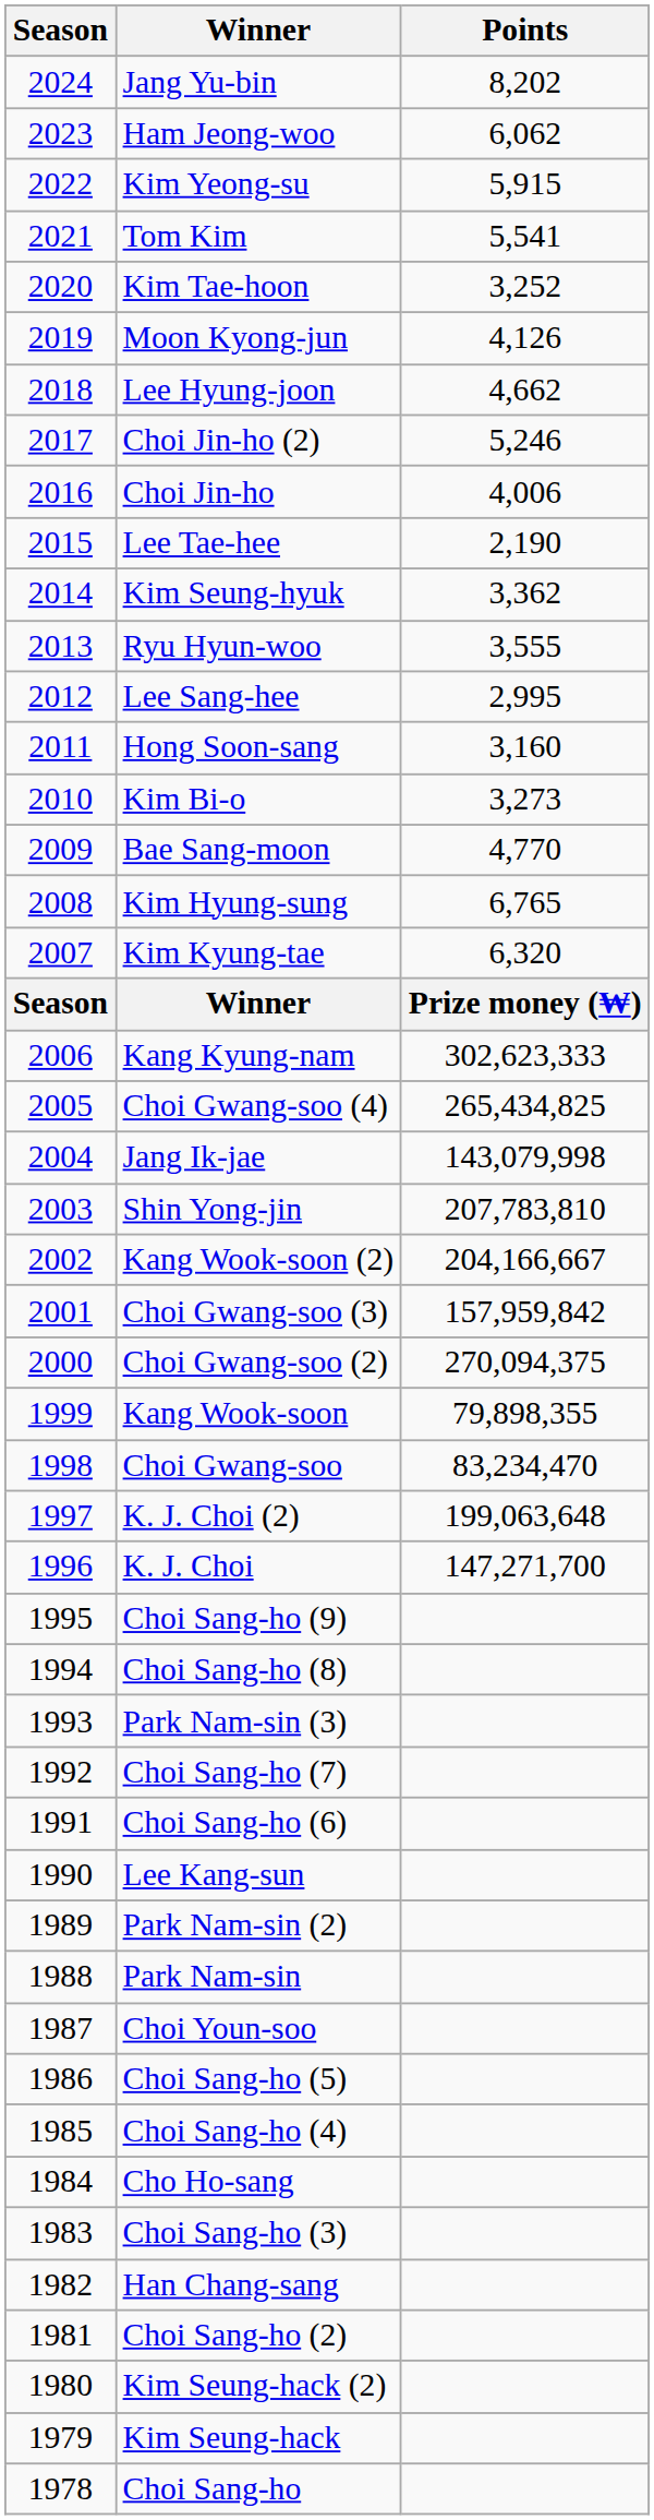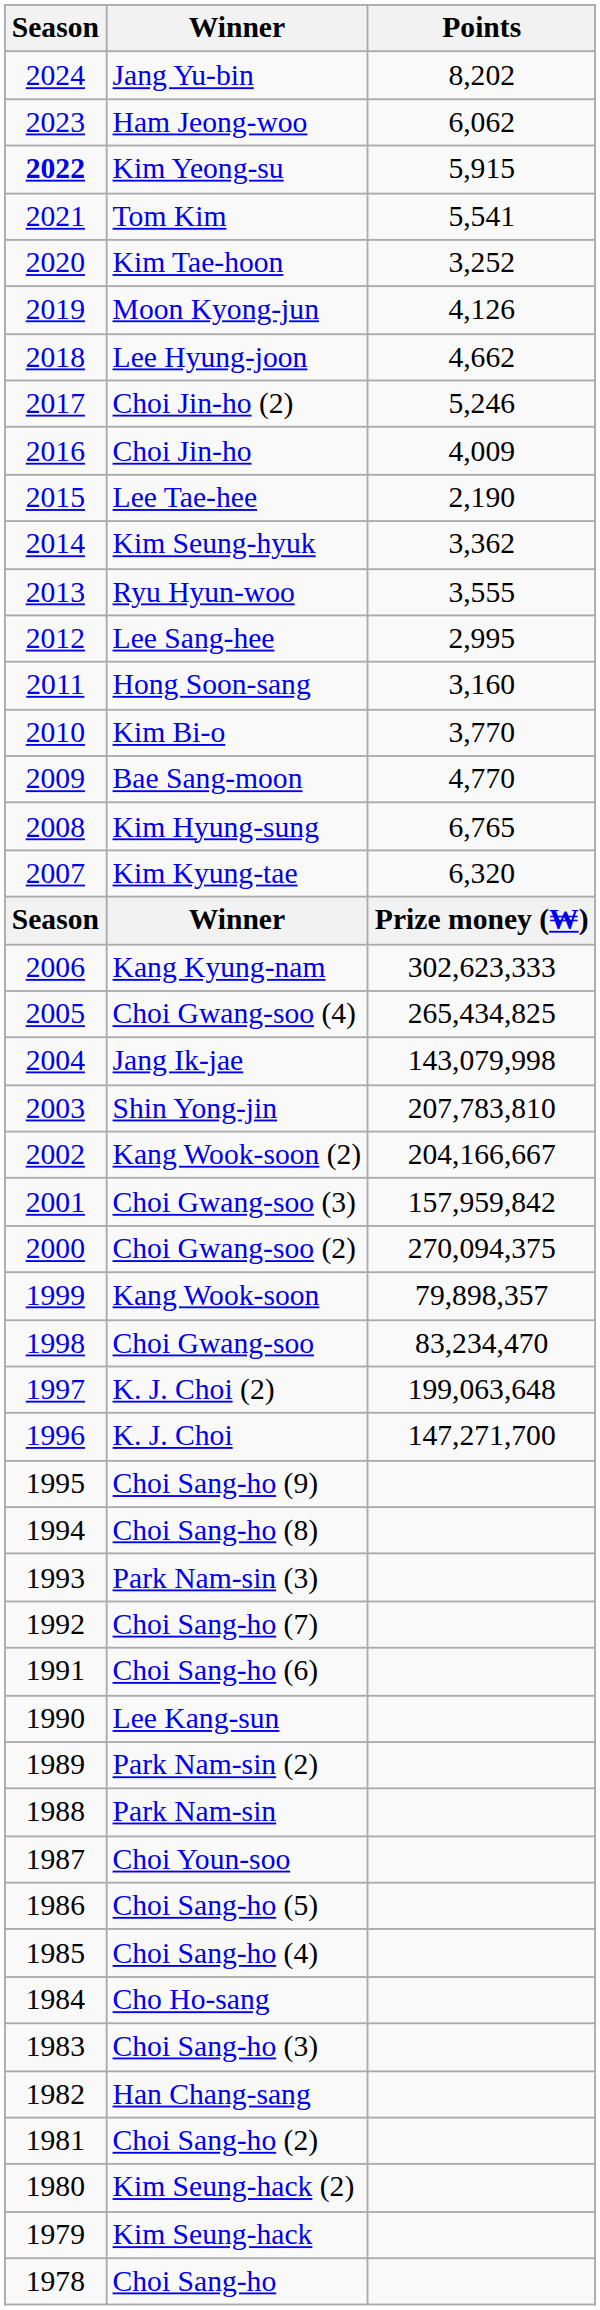 <table class="wikitable">
 <tr>
 <th>Season</th>
 <th>Winner</th>
 <th>Points</th>
 </tr>
 <tr>
 <td align=center><a href='#'>2024</a></td>
 <td> <a href='#'>Jang Yu-bin</a></td>
 <td align=center>8,202</td>
 </tr>
 <tr>
 <td align=center><a href='#'>2023</a></td>
 <td> <a href='#'>Ham Jeong-woo</a></td>
 <td align=center>6,062</td>
 </tr>
 <tr>
-<td align=center><a href='#'>2022</a></td>
+<td align=center><strong><a href='#'>2022</a></strong></td>
 <td> <a href='#'>Kim Yeong-su</a></td>
 <td align=center>5,915</td>
 </tr>
 <tr>
 <td align=center><a href='#'>2021</a></td>
 <td> <a href='#'>Tom Kim</a></td>
 <td align=center>5,541</td>
 </tr>
 <tr>
 <td align=center><a href='#'>2020</a></td>
 <td> <a href='#'>Kim Tae-hoon</a></td>
 <td align=center>3,252</td>
 </tr>
 <tr>
 <td align=center><a href='#'>2019</a></td>
 <td> <a href='#'>Moon Kyong-jun</a></td>
 <td align=center>4,126</td>
 </tr>
 <tr>
 <td align=center><a href='#'>2018</a></td>
 <td> <a href='#'>Lee Hyung-joon</a></td>
 <td align=center>4,662</td>
 </tr>
 <tr>
 <td align=center><a href='#'>2017</a></td>
 <td> <a href='#'>Choi Jin-ho</a> (2)</td>
 <td align=center>5,246</td>
 </tr>
 <tr>
 <td align=center><a href='#'>2016</a></td>
 <td> <a href='#'>Choi Jin-ho</a></td>
-<td align=center>4,006</td>
+<td align=center>4,009</td>
 </tr>
 <tr>
 <td align=center><a href='#'>2015</a></td>
 <td> <a href='#'>Lee Tae-hee</a></td>
 <td align=center>2,190</td>
 </tr>
 <tr>
 <td align=center><a href='#'>2014</a></td>
 <td> <a href='#'>Kim Seung-hyuk</a></td>
 <td align=center>3,362</td>
 </tr>
 <tr>
 <td align=center><a href='#'>2013</a></td>
 <td> <a href='#'>Ryu Hyun-woo</a></td>
 <td align=center>3,555</td>
 </tr>
 <tr>
 <td align=center><a href='#'>2012</a></td>
 <td> <a href='#'>Lee Sang-hee</a></td>
 <td align=center>2,995</td>
 </tr>
 <tr>
 <td align=center><a href='#'>2011</a></td>
 <td> <a href='#'>Hong Soon-sang</a></td>
 <td align=center>3,160</td>
 </tr>
 <tr>
 <td align=center><a href='#'>2010</a></td>
 <td> <a href='#'>Kim Bi-o</a></td>
-<td align=center>3,273</td>
+<td align=center>3,770</td>
 </tr>
 <tr>
 <td align=center><a href='#'>2009</a></td>
 <td> <a href='#'>Bae Sang-moon</a></td>
 <td align=center>4,770</td>
 </tr>
 <tr>
 <td align=center><a href='#'>2008</a></td>
 <td> <a href='#'>Kim Hyung-sung</a></td>
 <td align=center>6,765</td>
 </tr>
 <tr>
 <td align=center><a href='#'>2007</a></td>
 <td> <a href='#'>Kim Kyung-tae</a></td>
 <td align=center>6,320</td>
 </tr>
 <tr>
 <th>Season</th>
 <th>Winner</th>
 <th>Prize money (<a href='#'>₩</a>)</th>
 </tr>
 <tr>
 <td align=center><a href='#'>2006</a></td>
 <td> <a href='#'>Kang Kyung-nam</a></td>
 <td align=center>302,623,333</td>
 </tr>
 <tr>
 <td align=center><a href='#'>2005</a></td>
 <td> <a href='#'>Choi Gwang-soo</a> (4)</td>
 <td align=center>265,434,825</td>
 </tr>
 <tr>
 <td align=center><a href='#'>2004</a></td>
 <td> <a href='#'>Jang Ik-jae</a></td>
 <td align=center>143,079,998</td>
 </tr>
 <tr>
 <td align=center><a href='#'>2003</a></td>
 <td> <a href='#'>Shin Yong-jin</a></td>
 <td align=center>207,783,810</td>
 </tr>
 <tr>
 <td align=center><a href='#'>2002</a></td>
 <td> <a href='#'>Kang Wook-soon</a> (2)</td>
 <td align=center>204,166,667</td>
 </tr>
 <tr>
 <td align=center><a href='#'>2001</a></td>
 <td> <a href='#'>Choi Gwang-soo</a> (3)</td>
 <td align=center>157,959,842</td>
 </tr>
 <tr>
 <td align=center><a href='#'>2000</a></td>
 <td> <a href='#'>Choi Gwang-soo</a> (2)</td>
 <td align=center>270,094,375</td>
 </tr>
 <tr>
 <td align=center><a href='#'>1999</a></td>
 <td> <a href='#'>Kang Wook-soon</a></td>
-<td align=center>79,898,355</td>
+<td align=center>79,898,357</td>
 </tr>
 <tr>
 <td align=center><a href='#'>1998</a></td>
 <td> <a href='#'>Choi Gwang-soo</a></td>
 <td align=center>83,234,470</td>
 </tr>
 <tr>
 <td align=center><a href='#'>1997</a></td>
 <td> <a href='#'>K. J. Choi</a> (2)</td>
 <td align=center>199,063,648</td>
 </tr>
 <tr>
 <td align=center><a href='#'>1996</a></td>
 <td> <a href='#'>K. J. Choi</a></td>
 <td align=center>147,271,700</td>
 </tr>
 <tr>
 <td align=center>1995</td>
 <td> <a href='#'>Choi Sang-ho</a> (9)</td>
 <td align=center></td>
 </tr>
 <tr>
 <td align=center>1994</td>
 <td> <a href='#'>Choi Sang-ho</a> (8)</td>
 <td align=center></td>
 </tr>
 <tr>
 <td align=center>1993</td>
 <td> <a href='#'>Park Nam-sin</a> (3)</td>
 <td align=center></td>
 </tr>
 <tr>
 <td align=center>1992</td>
 <td> <a href='#'>Choi Sang-ho</a> (7)</td>
 <td align=center></td>
 </tr>
 <tr>
 <td align=center>1991</td>
 <td> <a href='#'>Choi Sang-ho</a> (6)</td>
 <td align=center></td>
 </tr>
 <tr>
 <td align=center>1990</td>
 <td> <a href='#'>Lee Kang-sun</a></td>
 <td align=center></td>
 </tr>
 <tr>
 <td align=center>1989</td>
 <td> <a href='#'>Park Nam-sin</a> (2)</td>
 <td align=center></td>
 </tr>
 <tr>
 <td align=center>1988</td>
 <td> <a href='#'>Park Nam-sin</a></td>
 <td align=center></td>
 </tr>
 <tr>
 <td align=center>1987</td>
 <td> <a href='#'>Choi Youn-soo</a></td>
 <td align=center></td>
 </tr>
 <tr>
 <td align=center>1986</td>
 <td> <a href='#'>Choi Sang-ho</a> (5)</td>
 <td align=center></td>
 </tr>
 <tr>
 <td align=center>1985</td>
 <td> <a href='#'>Choi Sang-ho</a> (4)</td>
 <td align=center></td>
 </tr>
 <tr>
 <td align=center>1984</td>
 <td> <a href='#'>Cho Ho-sang</a></td>
 <td align=center></td>
 </tr>
 <tr>
 <td align=center>1983</td>
 <td> <a href='#'>Choi Sang-ho</a> (3)</td>
 <td align=center></td>
 </tr>
 <tr>
 <td align=center>1982</td>
 <td> <a href='#'>Han Chang-sang</a></td>
 <td align=center></td>
 </tr>
 <tr>
 <td align=center>1981</td>
 <td> <a href='#'>Choi Sang-ho</a> (2)</td>
 <td align=center></td>
 </tr>
 <tr>
 <td align=center>1980</td>
 <td> <a href='#'>Kim Seung-hack</a> (2)</td>
 <td align=center></td>
 </tr>
 <tr>
 <td align=center>1979</td>
 <td> <a href='#'>Kim Seung-hack</a></td>
 <td align=center></td>
 </tr>
 <tr>
 <td align=center>1978</td>
 <td> <a href='#'>Choi Sang-ho</a></td>
 <td align=center></td>
 </tr>
 </table>
